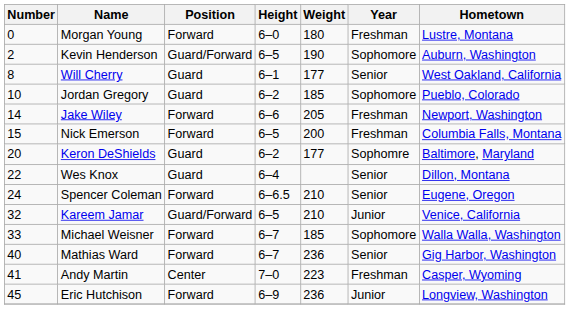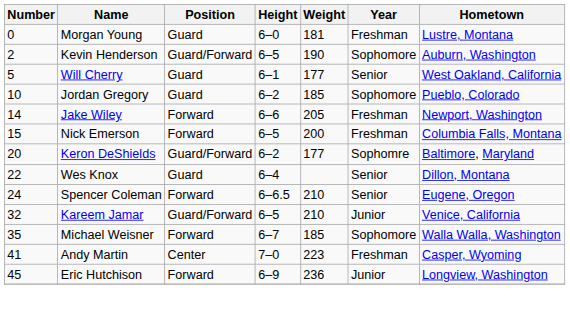 <table class="wikitable" style="font-size: 95%;">
 <tr>
 <th>Number</th>
 <th>Name</th>
 <th>Position</th>
 <th>Height</th>
 <th>Weight</th>
 <th>Year</th>
 <th>Hometown</th>
 </tr>
 <tr>
 <td>0</td>
 <td>Morgan Young</td>
-<td>Forward</td>
+<td>Guard</td>
 <td>6–0</td>
-<td>180</td>
+<td>181</td>
 <td>Freshman</td>
 <td><a href='#'>Lustre, Montana</a></td>
 </tr>
 <tr>
 <td>2</td>
 <td>Kevin Henderson</td>
 <td>Guard/Forward</td>
 <td>6–5</td>
 <td>190</td>
 <td>Sophomore</td>
 <td><a href='#'>Auburn, Washington</a></td>
 </tr>
 <tr>
-<td>8</td>
+<td>5</td>
 <td><a href='#'>Will Cherry</a></td>
 <td>Guard</td>
 <td>6–1</td>
 <td>177</td>
 <td>Senior</td>
 <td><a href='#'>West Oakland, California</a></td>
 </tr>
 <tr>
 <td>10</td>
 <td>Jordan Gregory</td>
 <td>Guard</td>
 <td>6–2</td>
 <td>185</td>
 <td>Sophomore</td>
 <td><a href='#'>Pueblo, Colorado</a></td>
 </tr>
 <tr>
 <td>14</td>
 <td><a href='#'>Jake Wiley</a></td>
 <td>Forward</td>
 <td>6–6</td>
 <td>205</td>
 <td>Freshman</td>
 <td><a href='#'>Newport, Washington</a></td>
 </tr>
 <tr>
 <td>15</td>
 <td>Nick Emerson</td>
 <td>Forward</td>
 <td>6–5</td>
 <td>200</td>
 <td>Freshman</td>
 <td><a href='#'>Columbia Falls, Montana</a></td>
 </tr>
 <tr>
 <td>20</td>
 <td><a href='#'>Keron DeShields</a></td>
-<td>Guard</td>
+<td>Guard/Forward</td>
 <td>6–2</td>
 <td>177</td>
 <td>Sophomre</td>
 <td><a href='#'>Baltimore</a>, <a href='#'>Maryland</a></td>
 </tr>
 <tr>
 <td>22</td>
 <td>Wes Knox</td>
 <td>Guard</td>
 <td>6–4</td>
 <td></td>
 <td>Senior</td>
 <td><a href='#'>Dillon, Montana</a></td>
 </tr>
 <tr>
 <td>24</td>
 <td>Spencer Coleman</td>
 <td>Forward</td>
 <td>6–6.5</td>
 <td>210</td>
 <td>Senior</td>
 <td><a href='#'>Eugene, Oregon</a></td>
 </tr>
 <tr>
 <td>32</td>
 <td><a href='#'>Kareem Jamar</a></td>
 <td>Guard/Forward</td>
 <td>6–5</td>
 <td>210</td>
 <td>Junior</td>
 <td><a href='#'>Venice, California</a></td>
 </tr>
 <tr>
-<td>33</td>
+<td>35</td>
 <td>Michael Weisner</td>
 <td>Forward</td>
 <td>6–7</td>
 <td>185</td>
 <td>Sophomore</td>
 <td><a href='#'>Walla Walla, Washington</a></td>
-</tr>
-<tr>
-<td>40</td>
-<td>Mathias Ward</td>
-<td>Forward</td>
-<td>6–7</td>
-<td>236</td>
-<td>Senior</td>
-<td><a href='#'>Gig Harbor, Washington</a></td>
 </tr>
 <tr>
 <td>41</td>
 <td>Andy Martin</td>
 <td>Center</td>
 <td>7–0</td>
 <td>223</td>
 <td>Freshman</td>
 <td><a href='#'>Casper, Wyoming</a></td>
 </tr>
 <tr>
 <td>45</td>
 <td>Eric Hutchison</td>
 <td>Forward</td>
 <td>6–9</td>
 <td>236</td>
 <td>Junior</td>
 <td><a href='#'>Longview, Washington</a></td>
 </tr>
 <tr>
 </tr>
 </table>
